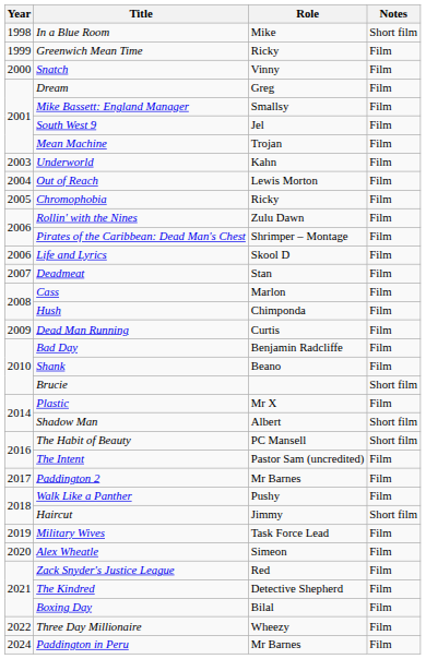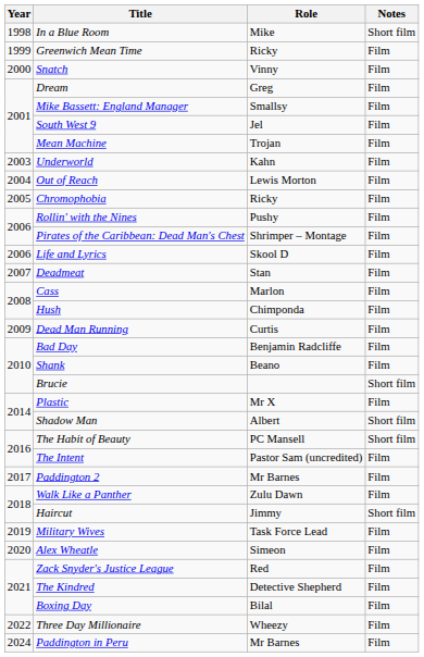 <table class="wikitable plainrowheaders sortable">
 <tr>
 <th scope="col">Year</th>
 <th scope="col">Title</th>
 <th scope="col">Role</th>
 <th scope="col" class="unsortable">Notes</th>
 </tr>
 <tr>
 <td>1998</td>
 <td><em>In a Blue Room</em></td>
 <td>Mike</td>
 <td>Short film</td>
 </tr>
 <tr>
 <td>1999</td>
 <td><em>Greenwich Mean Time</em></td>
 <td>Ricky</td>
 <td>Film</td>
 </tr>
 <tr>
 <td>2000</td>
 <td><a href='#'><em>Snatch</em></a></td>
 <td>Vinny</td>
 <td>Film</td>
 </tr>
 <tr>
 <td rowspan="4">2001</td>
 <td><em>Dream</em></td>
 <td>Greg</td>
 <td>Film</td>
 </tr>
 <tr>
 <td><em><a href='#'>Mike Bassett: England Manager</a></em></td>
 <td>Smallsy</td>
 <td>Film</td>
 </tr>
 <tr>
 <td><em><a href='#'>South West 9</a></em></td>
 <td>Jel</td>
 <td>Film</td>
 </tr>
 <tr>
 <td><a href='#'><em>Mean Machine</em></a></td>
 <td>Trojan</td>
 <td>Film</td>
 </tr>
 <tr>
 <td>2003</td>
 <td><a href='#'><em>Underworld</em></a></td>
 <td>Kahn</td>
 <td>Film</td>
 </tr>
 <tr>
 <td>2004</td>
 <td><a href='#'><em>Out of Reach</em></a></td>
 <td>Lewis Morton</td>
 <td>Film</td>
 </tr>
 <tr>
 <td>2005</td>
 <td><a href='#'><em>Chromophobia</em></a></td>
 <td>Ricky</td>
 <td>Film</td>
 </tr>
 <tr>
 <td rowspan="2">2006</td>
 <td><em><a href='#'>Rollin' with the Nines</a></em></td>
-<td>Zulu Dawn</td>
+<td>Pushy</td>
 <td>Film</td>
 </tr>
 <tr>
 <td><em><a href='#'>Pirates of the Caribbean: Dead Man's Chest</a></em></td>
 <td>Shrimper – Montage</td>
 <td>Film</td>
 </tr>
 <tr>
 <td>2006</td>
 <td><em><a href='#'>Life and Lyrics</a></em></td>
 <td>Skool D</td>
 <td>Film</td>
 </tr>
 <tr>
 <td>2007</td>
 <td><a href='#'><em>Deadmeat</em></a></td>
 <td>Stan</td>
 <td>Film</td>
 </tr>
 <tr>
 <td rowspan="2">2008</td>
 <td><a href='#'><em>Cass</em></a></td>
 <td>Marlon</td>
 <td>Film</td>
 </tr>
 <tr>
 <td><a href='#'><em>Hush</em></a></td>
 <td>Chimponda</td>
 <td>Film</td>
 </tr>
 <tr>
 <td>2009</td>
 <td><em><a href='#'>Dead Man Running</a></em></td>
 <td>Curtis</td>
 <td>Film</td>
 </tr>
 <tr>
 <td rowspan="3">2010</td>
 <td><a href='#'><em>Bad Day</em></a></td>
 <td>Benjamin Radcliffe</td>
 <td>Film</td>
 </tr>
 <tr>
 <td><a href='#'><em>Shank</em></a></td>
 <td>Beano</td>
 <td>Film</td>
 </tr>
 <tr>
 <td><em>Brucie</em></td>
 <td></td>
 <td>Short film</td>
 </tr>
 <tr>
 <td rowspan="2">2014</td>
 <td><a href='#'><em>Plastic</em></a></td>
 <td>Mr X</td>
 <td>Film</td>
 </tr>
 <tr>
 <td><em>Shadow Man</em></td>
 <td>Albert</td>
 <td>Short film</td>
 </tr>
 <tr>
 <td rowspan="2">2016</td>
 <td><em>The Habit of Beauty</em></td>
 <td>PC Mansell</td>
 <td>Short film</td>
 </tr>
 <tr>
 <td><em><a href='#'>The Intent</a></em></td>
 <td>Pastor Sam (uncredited)</td>
 <td>Film</td>
 </tr>
 <tr>
 <td>2017</td>
 <td><em><a href='#'>Paddington 2</a></em></td>
 <td>Mr Barnes</td>
 <td>Film</td>
 </tr>
 <tr>
 <td rowspan="2">2018</td>
 <td><a href='#'><em>Walk Like a Panther</em></a></td>
-<td>Pushy</td>
+<td>Zulu Dawn</td>
 <td>Film</td>
 </tr>
 <tr>
 <td><em>Haircut</em></td>
 <td>Jimmy</td>
 <td>Short film</td>
 </tr>
 <tr>
 <td>2019</td>
 <td><a href='#'><em>Military Wives</em></a></td>
 <td>Task Force Lead</td>
 <td>Film</td>
 </tr>
 <tr>
 <td>2020</td>
 <td><a href='#'><em>Alex Wheatle</em></a></td>
 <td>Simeon</td>
 <td>Film</td>
 </tr>
 <tr>
 <td rowspan="3">2021</td>
 <td><em><a href='#'>Zack Snyder's Justice League</a></em></td>
 <td>Red</td>
 <td>Film</td>
 </tr>
 <tr>
 <td><a href='#'><em>The Kindred</em></a></td>
 <td>Detective Shepherd</td>
 <td>Film</td>
 </tr>
 <tr>
 <td><a href='#'><em>Boxing Day</em></a></td>
 <td>Bilal</td>
 <td>Film</td>
 </tr>
 <tr>
 <td>2022</td>
 <td><em>Three Day Millionaire</em></td>
 <td>Wheezy</td>
 <td>Film</td>
 </tr>
 <tr>
 <td>2024</td>
 <td><em><a href='#'>Paddington in Peru</a></em></td>
 <td>Mr Barnes</td>
 <td>Film</td>
 </tr>
 </table>
